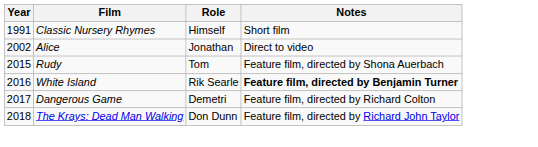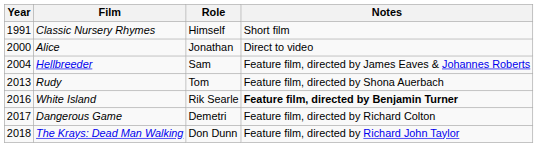 <table class="wikitable">
 <tr>
 <th>Year</th>
 <th>Film</th>
 <th>Role</th>
 <th>Notes</th>
 </tr>
 <tr>
 <td>1991</td>
 <td><em>Classic Nursery Rhymes</em></td>
 <td>Himself</td>
 <td>Short film</td>
 </tr>
 <tr>
-<td>2002</td>
+<td>2000</td>
 <td><em>Alice</em></td>
 <td>Jonathan</td>
 <td>Direct to video</td>
 </tr>
 <tr>
-<td>2015</td>
+<td>2004</td>
+<td><em><a href='#'>Hellbreeder</a></em></td>
+<td>Sam</td>
+<td>Feature film, directed by James Eaves & <a href='#'>Johannes Roberts</a></td>
+</tr>
+<tr>
+<td>2013</td>
 <td><em>Rudy</em></td>
 <td>Tom</td>
 <td>Feature film, directed by Shona Auerbach</td>
 </tr>
 <tr>
 <td>2016</td>
 <td><em>White Island</em></td>
 <td>Rik Searle</td>
 <td><strong>Feature film, directed by Benjamin Turner</strong></td>
 </tr>
 <tr>
 <td>2017</td>
 <td><em>Dangerous Game</em></td>
 <td>Demetri</td>
 <td>Feature film, directed by Richard Colton</td>
 </tr>
 <tr>
 <td>2018</td>
 <td><em><a href='#'>The Krays: Dead Man Walking</a></em></td>
 <td>Don Dunn</td>
 <td>Feature film, directed by <a href='#'>Richard John Taylor</a></td>
 </tr>
 </table>
